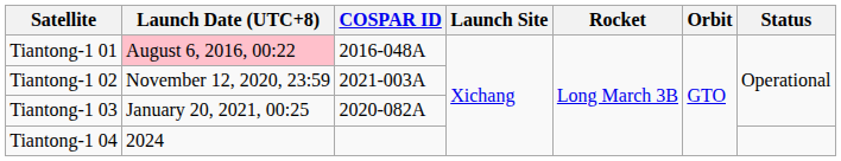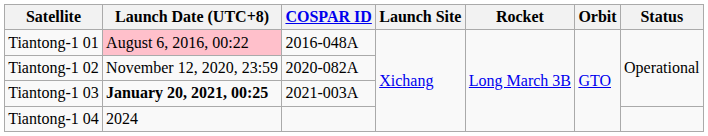 <table class="wikitable">
 <tr>
 <th>Satellite</th>
 <th>Launch Date (UTC+8)</th>
 <th><a href='#'>COSPAR ID</a></th>
 <th>Launch Site</th>
 <th>Rocket</th>
 <th>Orbit</th>
 <th>Status</th>
 </tr>
 <tr>
 <td>Tiantong-1 01</td>
 <td style="background: pink;">August 6, 2016, 00:22</td>
 <td>2016-048A</td>
 <td rowspan="4"><a href='#'>Xichang</a></td>
 <td rowspan="4"><a href='#'>Long March 3B</a></td>
 <td rowspan="4"><a href='#'>GTO</a></td>
 <td rowspan="3">Operational</td>
 </tr>
 <tr>
 <td>Tiantong-1 02</td>
 <td>November 12, 2020, 23:59</td>
-<td>2021-003A</td>
+<td>2020-082A</td>
 </tr>
 <tr>
 <td>Tiantong-1 03</td>
-<td>January 20, 2021, 00:25</td>
-<td>2020-082A</td>
+<td><strong>January 20, 2021, 00:25</strong></td>
+<td>2021-003A</td>
 </tr>
 <tr>
 <td>Tiantong-1 04</td>
 <td>2024 </td>
 <td></td>
 <td></td>
 </tr>
 </table>
